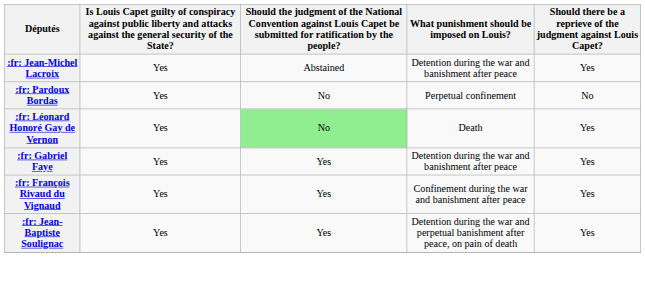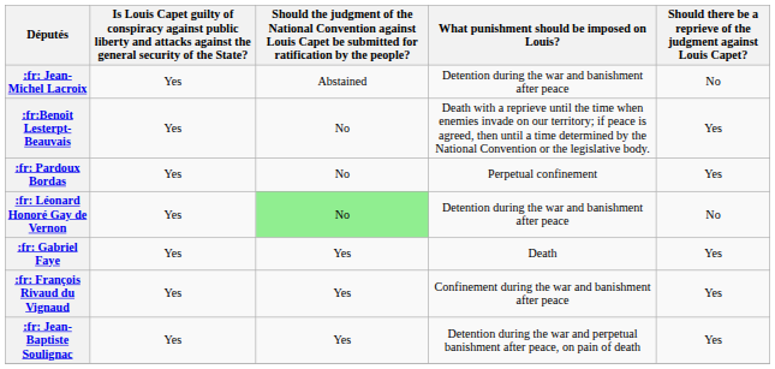 <table class="wikitable sortable" style="text-align:center; width:80%;">
 <tr>
 <th scope=col>Députés</th>
 <th scope=col>Is Louis Capet guilty of conspiracy against public liberty and attacks against the general security of the State?</th>
 <th scope=col>Should the judgment of the National Convention against Louis Capet be submitted for ratification by the people?</th>
 <th scope=col>What punishment should be imposed on Louis?</th>
 <th scope=col>Should there be a reprieve of the judgment against Louis Capet?</th>
 </tr>
 <tr>
 <th scope=row><a href='#'>:fr: Jean-Michel Lacroix</a></th>
 <td>Yes</td>
 <td>Abstained</td>
 <td>Detention during the war and banishment after peace</td>
+<td>No</td>
+</tr>
+<tr>
+<th scope=row><a href='#'>:fr:Benoît Lesterpt-Beauvais</a></th>
+<td>Yes</td>
+<td>No</td>
+<td>Death with a reprieve until the time when enemies invade on our territory; if peace is agreed, then until a time determined by the National Convention or the legislative body.</td>
 <td>Yes</td>
 </tr>
 <tr>
 <th scope=row><a href='#'>:fr: Pardoux Bordas</a></th>
 <td>Yes</td>
 <td>No</td>
 <td>Perpetual confinement</td>
-<td>No</td>
+<td>Yes</td>
 </tr>
 <tr>
 <th scope=row><a href='#'>:fr: Léonard Honoré Gay de Vernon</a></th>
 <td>Yes</td>
 <td style="background: lightgreen;">No</td>
-<td>Death</td>
-<td>Yes</td>
+<td>Detention during the war and banishment after peace</td>
+<td>No</td>
 </tr>
 <tr>
 <th scope=row><a href='#'>:fr: Gabriel Faye</a></th>
 <td>Yes</td>
 <td>Yes</td>
-<td>Detention during the war and banishment after peace</td>
+<td>Death</td>
 <td>Yes</td>
 </tr>
 <tr>
 <th scope=row><a href='#'>:fr: François Rivaud du Vignaud</a></th>
 <td>Yes</td>
 <td>Yes</td>
 <td>Confinement during the war and banishment after peace</td>
 <td>Yes</td>
 </tr>
 <tr>
 <th scope=row><a href='#'>:fr: Jean-Baptiste Soulignac</a></th>
 <td>Yes</td>
 <td>Yes</td>
 <td>Detention during the war and perpetual banishment after peace, on pain of death</td>
 <td>Yes</td>
 </tr>
 <tr>
 </tr>
 </table>
